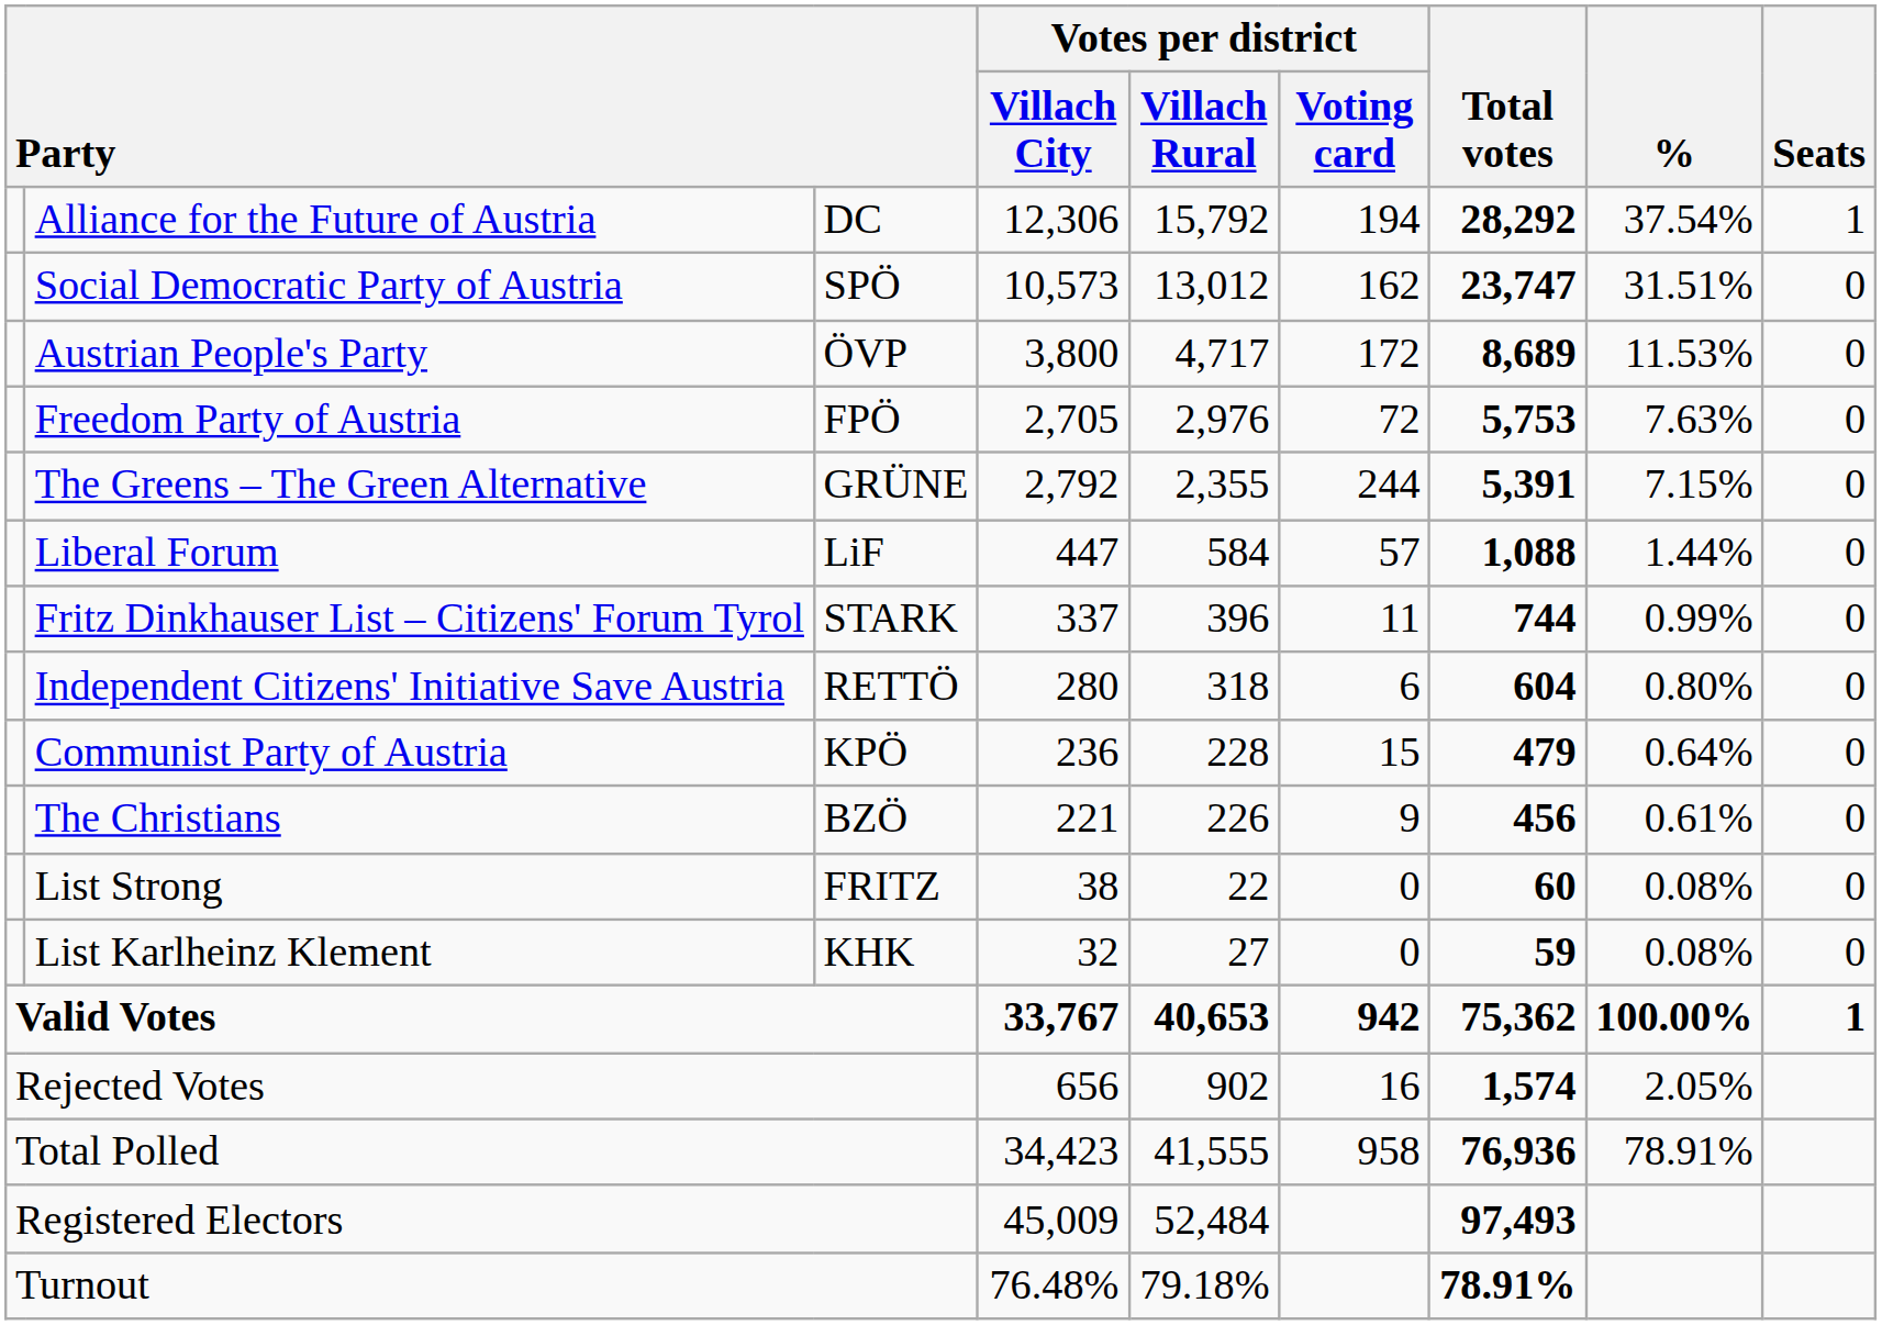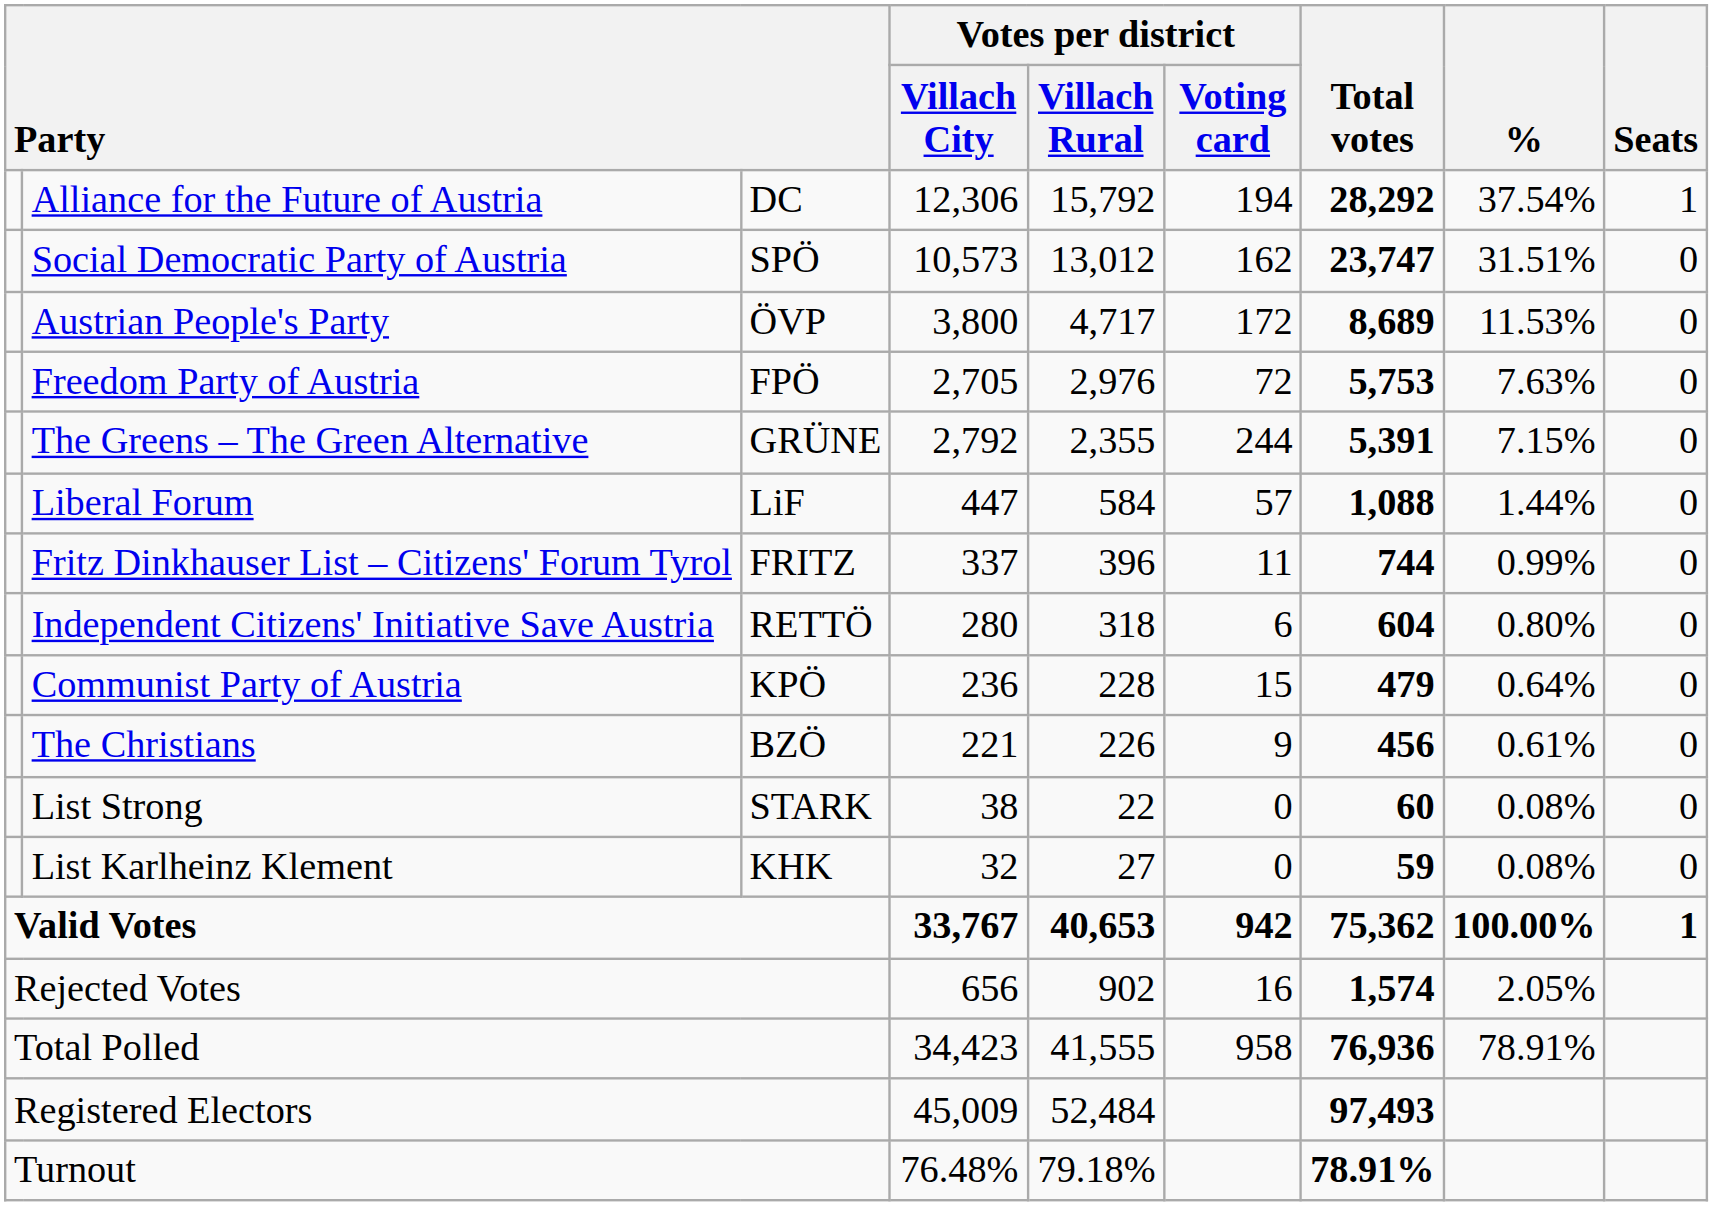 <table class="wikitable" border="1" style="text-align:right;">
 <tr>
 <th style="text-align:left;" valign=bottom rowspan=2 colspan=3>Party</th>
 <th colspan=3>Votes per district</th>
 <th align=center valign=bottom rowspan=2 width="50">Total<br>votes</th>
 <th align=center valign=bottom rowspan=2 width="50">%</th>
 <th align=center valign=bottom rowspan=2>Seats</th>
 </tr>
 <tr>
 <th align=center valign=bottom width="50"><a href='#'>Villach<br>City</a></th>
 <th align=center valign=bottom width="50"><a href='#'>Villach<br>Rural</a></th>
 <th align=center valign=bottom width="50"><a href='#'>Voting<br>card</a></th>
 </tr>
 <tr>
 <td></td>
 <td align=left><a href='#'>Alliance for the Future of Austria</a></td>
 <td align=left>DC</td>
 <td>12,306</td>
 <td>15,792</td>
 <td>194</td>
 <td><strong>28,292</strong></td>
 <td>37.54%</td>
 <td>1</td>
 </tr>
 <tr>
 <td></td>
 <td align=left><a href='#'>Social Democratic Party of Austria</a></td>
 <td align=left>SPÖ</td>
 <td>10,573</td>
 <td>13,012</td>
 <td>162</td>
 <td><strong>23,747</strong></td>
 <td>31.51%</td>
 <td>0</td>
 </tr>
 <tr>
 <td></td>
 <td align=left><a href='#'>Austrian People's Party</a></td>
 <td align=left>ÖVP</td>
 <td>3,800</td>
 <td>4,717</td>
 <td>172</td>
 <td><strong>8,689</strong></td>
 <td>11.53%</td>
 <td>0</td>
 </tr>
 <tr>
 <td></td>
 <td align=left><a href='#'>Freedom Party of Austria</a></td>
 <td align=left>FPÖ</td>
 <td>2,705</td>
 <td>2,976</td>
 <td>72</td>
 <td><strong>5,753</strong></td>
 <td>7.63%</td>
 <td>0</td>
 </tr>
 <tr>
 <td></td>
 <td align=left style="white-space: nowrap;"><a href='#'>The Greens – The Green Alternative</a></td>
 <td align=left>GRÜNE</td>
 <td>2,792</td>
 <td>2,355</td>
 <td>244</td>
 <td><strong>5,391</strong></td>
 <td>7.15%</td>
 <td>0</td>
 </tr>
 <tr>
 <td></td>
 <td align=left><a href='#'>Liberal Forum</a></td>
 <td align=left>LiF</td>
 <td>447</td>
 <td>584</td>
 <td>57</td>
 <td><strong>1,088</strong></td>
 <td>1.44%</td>
 <td>0</td>
 </tr>
 <tr>
 <td></td>
 <td align=left><a href='#'>Fritz Dinkhauser List – Citizens' Forum Tyrol </a></td>
-<td align=left>STARK</td>
+<td align=left>FRITZ</td>
 <td>337</td>
 <td>396</td>
 <td>11</td>
 <td><strong>744</strong></td>
 <td>0.99%</td>
 <td>0</td>
 </tr>
 <tr>
 <td></td>
 <td align=left><a href='#'>Independent Citizens' Initiative Save Austria</a></td>
 <td align=left>RETTÖ</td>
 <td>280</td>
 <td>318</td>
 <td>6</td>
 <td><strong>604</strong></td>
 <td>0.80%</td>
 <td>0</td>
 </tr>
 <tr>
 <td></td>
 <td align=left><a href='#'>Communist Party of Austria</a></td>
 <td align=left>KPÖ</td>
 <td>236</td>
 <td>228</td>
 <td>15</td>
 <td><strong>479</strong></td>
 <td>0.64%</td>
 <td>0</td>
 </tr>
 <tr>
 <td></td>
 <td align=left><a href='#'>The Christians</a></td>
 <td align=left>BZÖ</td>
 <td>221</td>
 <td>226</td>
 <td>9</td>
 <td><strong>456</strong></td>
 <td>0.61%</td>
 <td>0</td>
 </tr>
 <tr>
 <td></td>
 <td align=left>List Strong</td>
-<td align=left>FRITZ</td>
+<td align=left>STARK</td>
 <td>38</td>
 <td>22</td>
 <td>0</td>
 <td><strong>60</strong></td>
 <td>0.08%</td>
 <td>0</td>
 </tr>
 <tr>
 <td></td>
 <td align=left>List Karlheinz Klement</td>
 <td align=left>KHK</td>
 <td>32</td>
 <td>27</td>
 <td>0</td>
 <td><strong>59</strong></td>
 <td>0.08%</td>
 <td>0</td>
 </tr>
 <tr style="font-weight:bold">
 <td align=left colspan=3>Valid Votes</td>
 <td>33,767</td>
 <td>40,653</td>
 <td>942</td>
 <td>75,362</td>
 <td>100.00%</td>
 <td>1</td>
 </tr>
 <tr>
 <td align=left colspan=3>Rejected Votes</td>
 <td>656</td>
 <td>902</td>
 <td>16</td>
 <td><strong>1,574</strong></td>
 <td>2.05%</td>
 <td></td>
 </tr>
 <tr>
 <td align=left colspan=3>Total Polled</td>
 <td>34,423</td>
 <td>41,555</td>
 <td>958</td>
 <td><strong>76,936</strong></td>
 <td>78.91%</td>
 <td></td>
 </tr>
 <tr>
 <td align=left colspan=3>Registered Electors</td>
 <td>45,009</td>
 <td>52,484</td>
 <td></td>
 <td><strong>97,493</strong></td>
 <td></td>
 <td></td>
 </tr>
 <tr>
 <td align=left colspan=3>Turnout</td>
 <td>76.48%</td>
 <td>79.18%</td>
 <td></td>
 <td><strong>78.91%</strong></td>
 <td></td>
 <td></td>
 </tr>
 </table>
